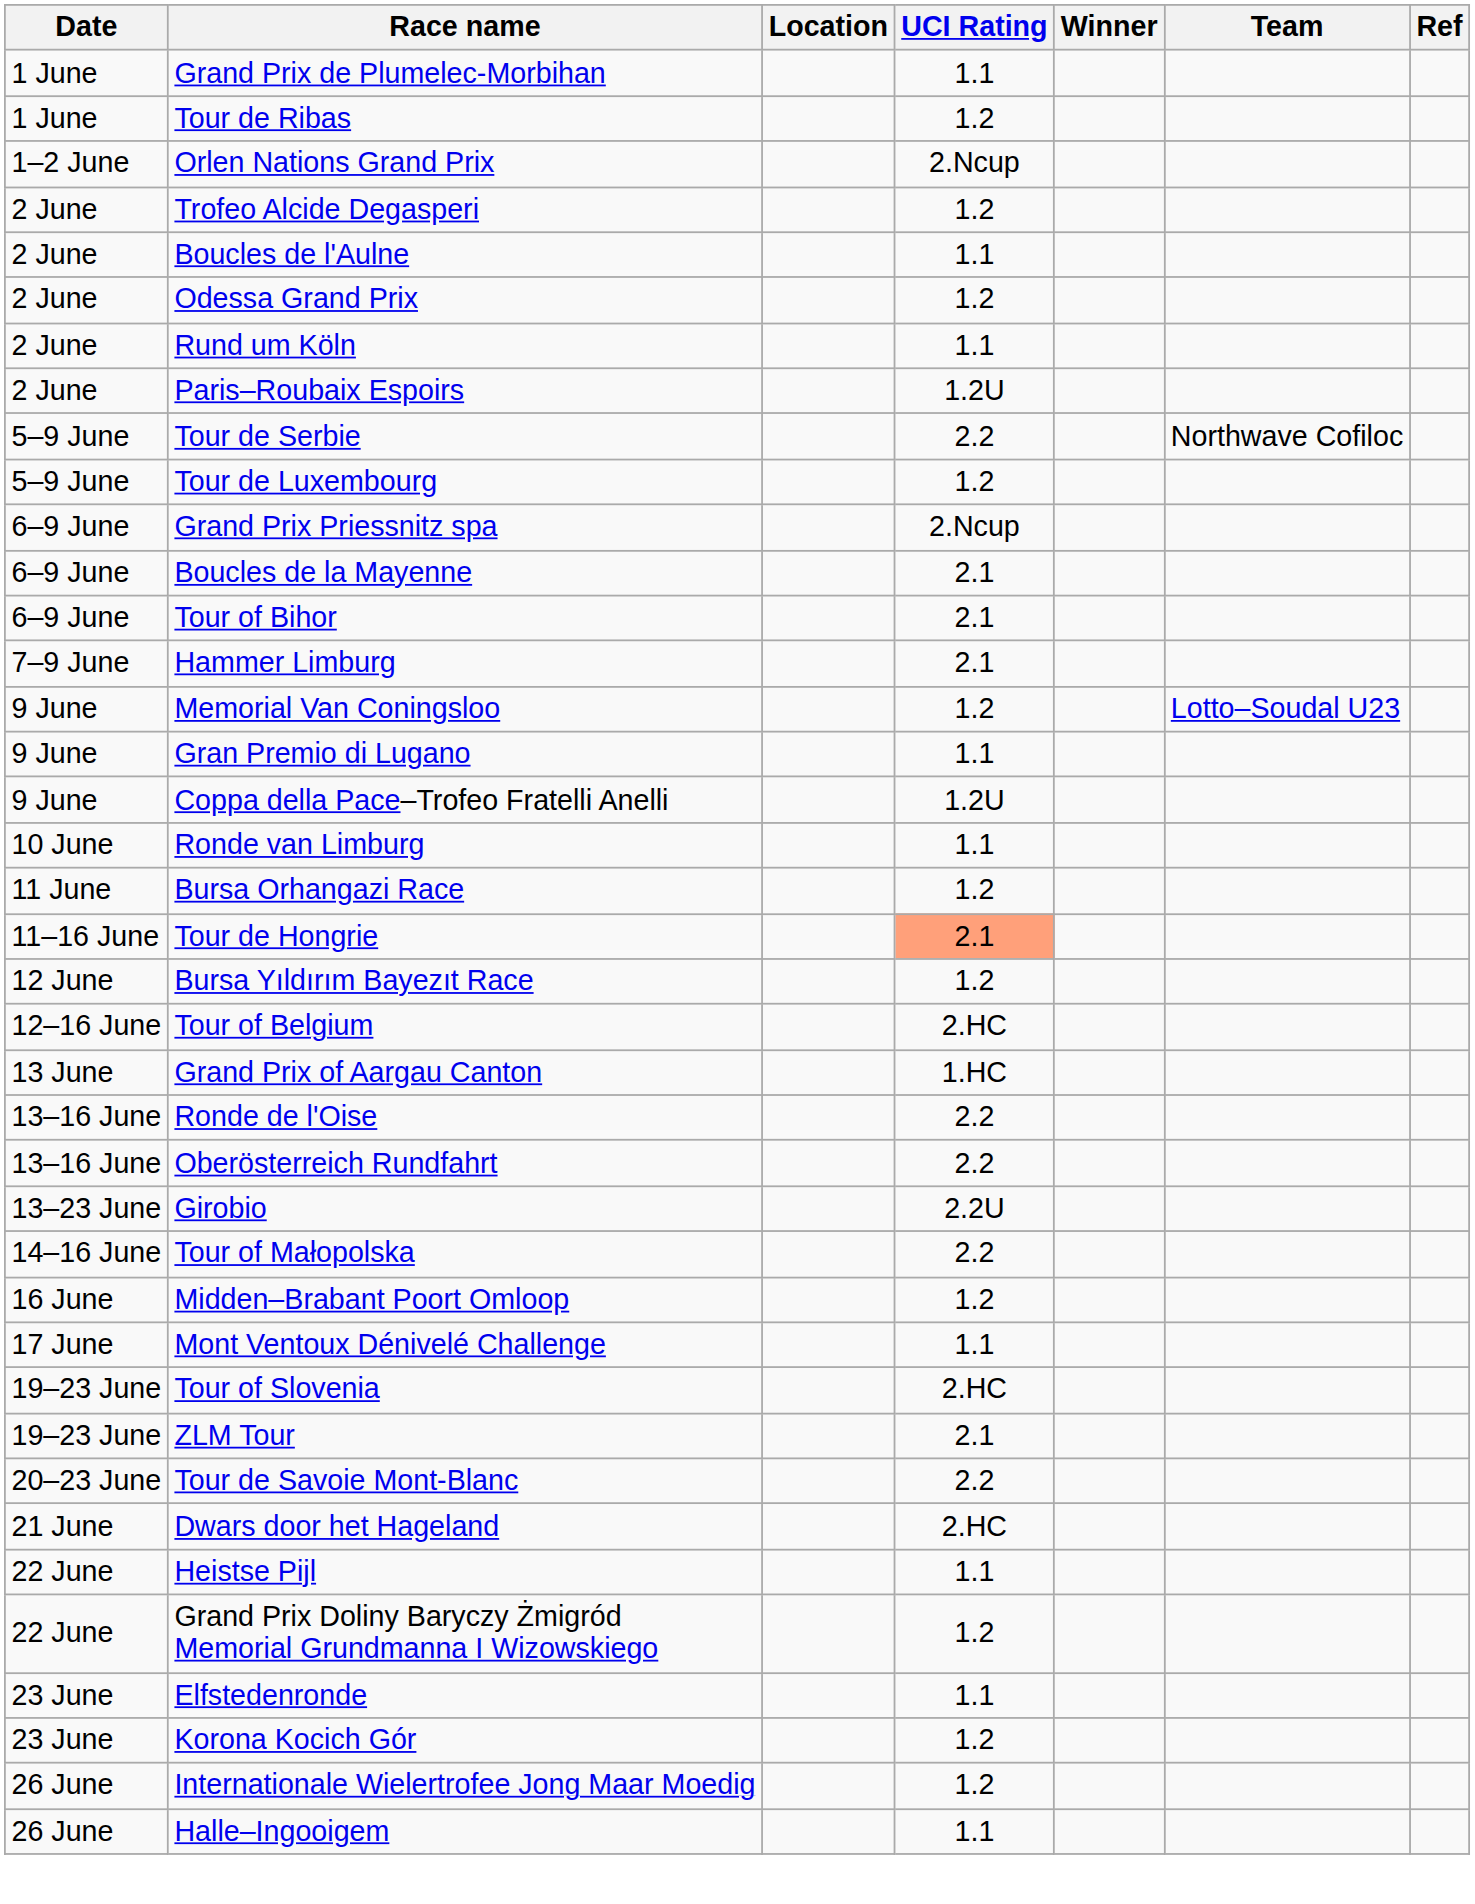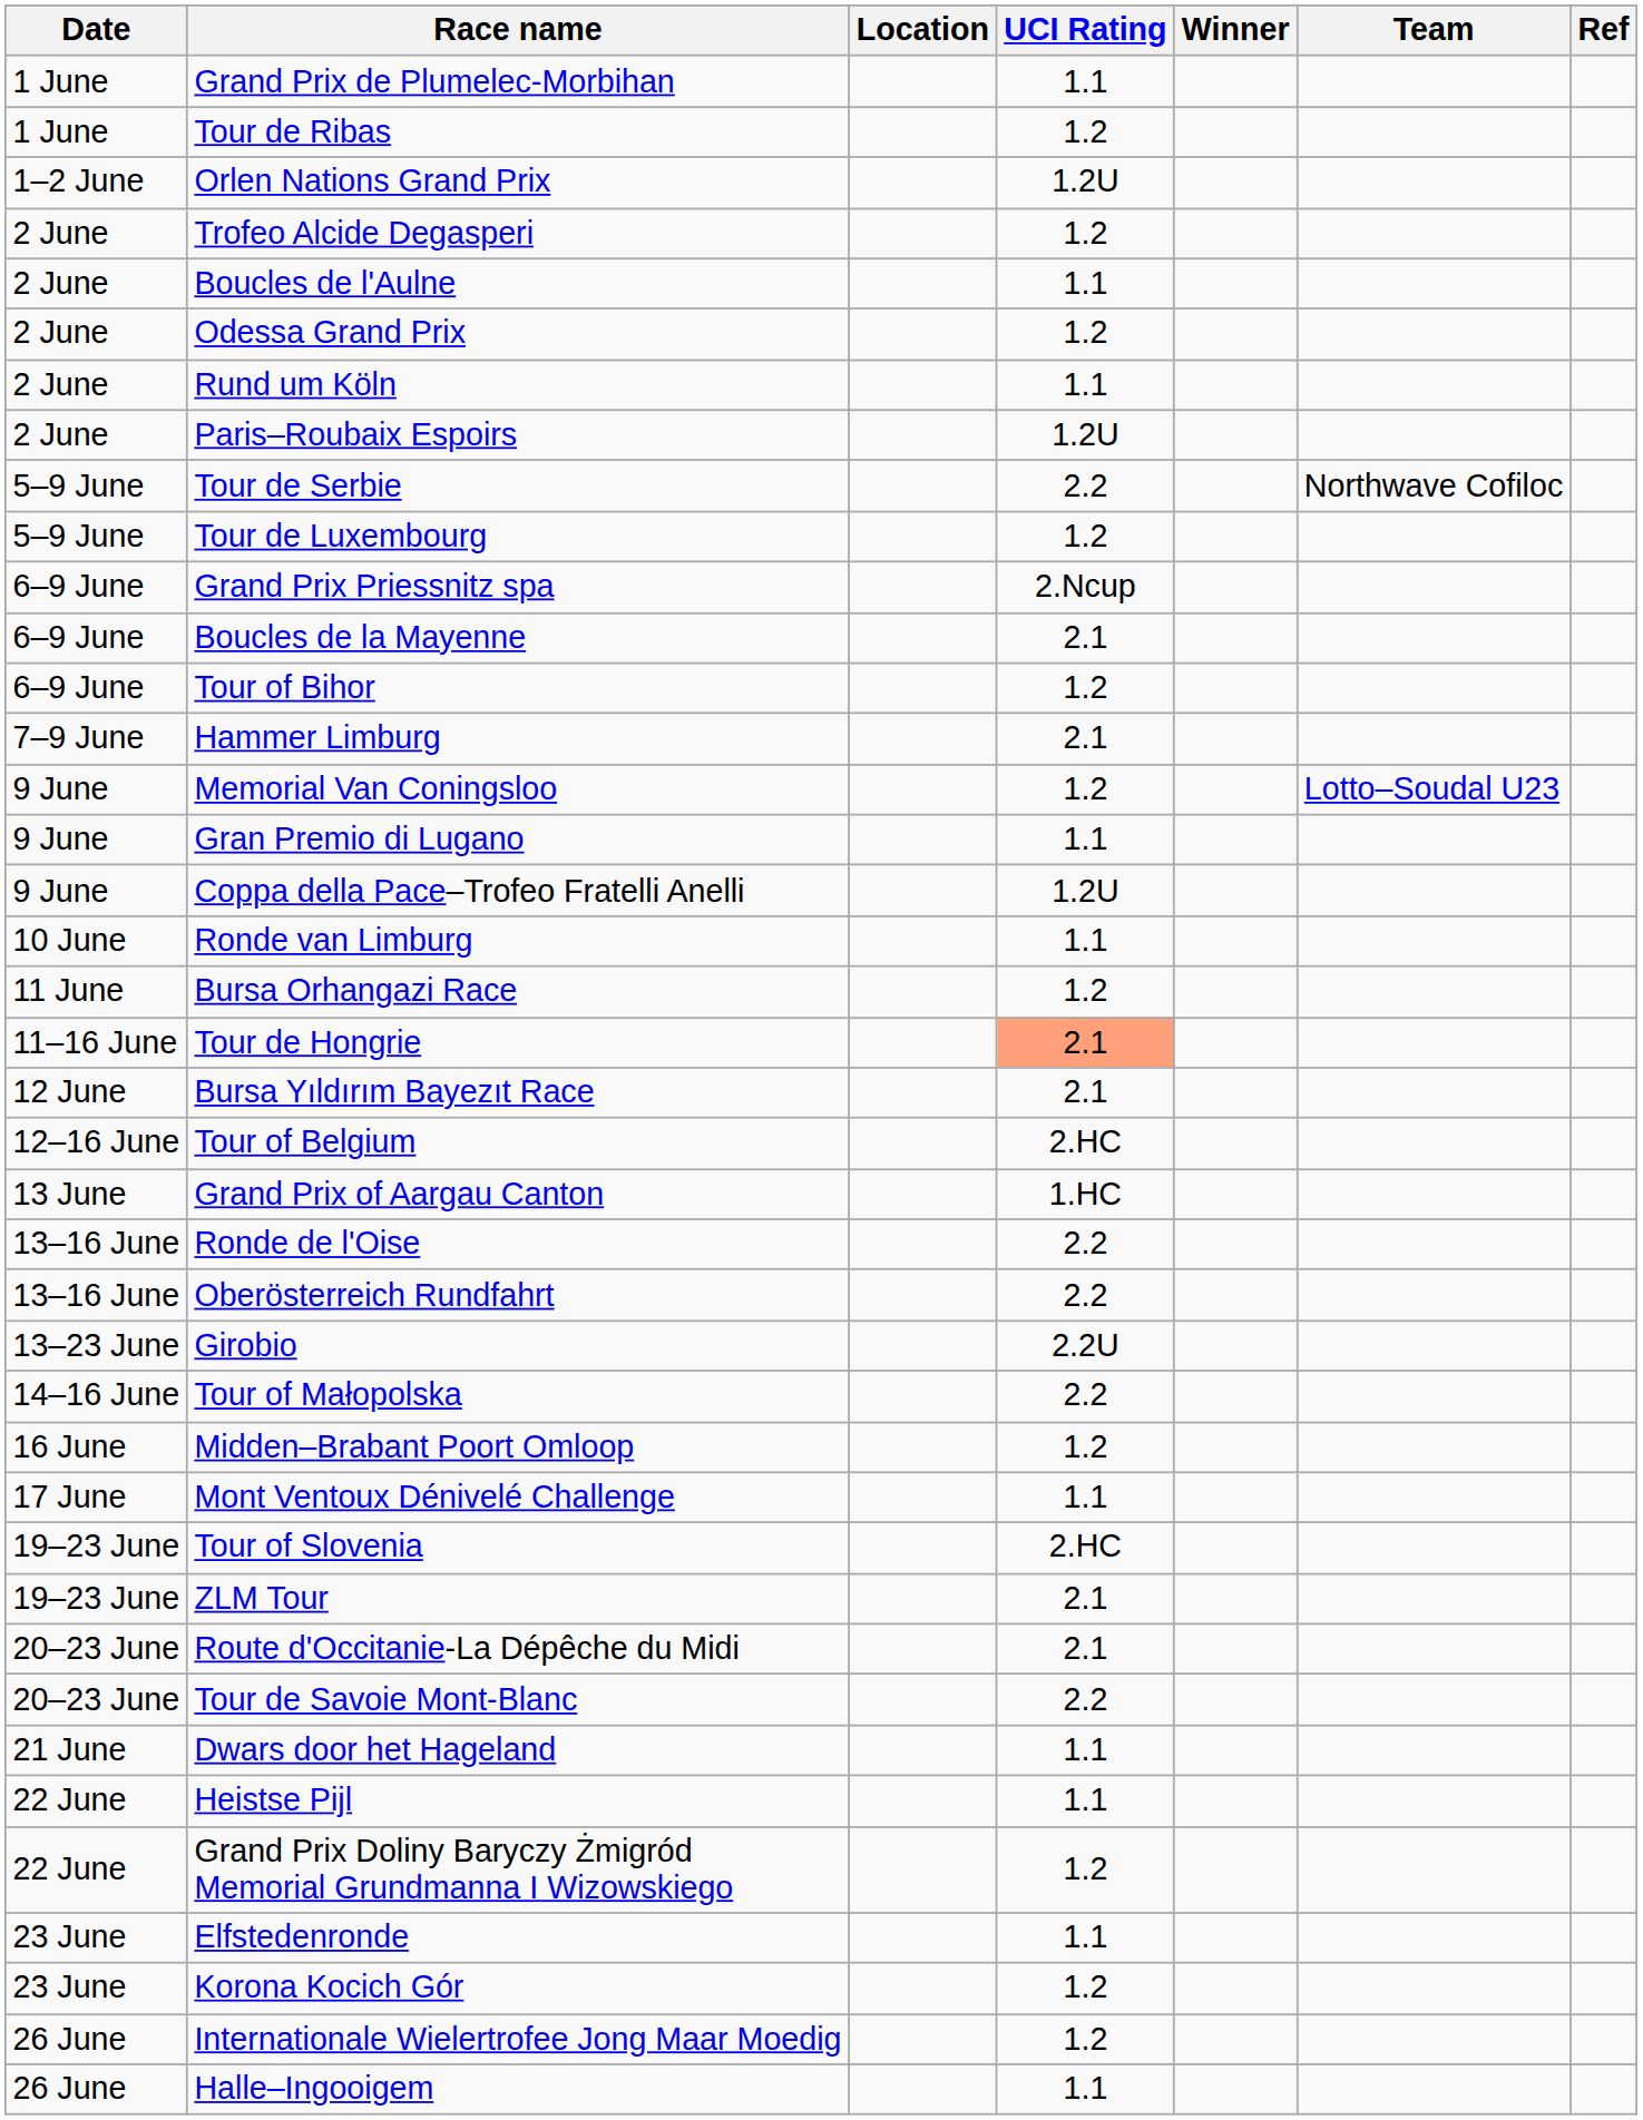 <table class="wikitable sortable">
 <tr>
 <th>Date</th>
 <th>Race name</th>
 <th>Location</th>
 <th><a href='#'>UCI Rating</a></th>
 <th>Winner</th>
 <th>Team</th>
 <th>Ref</th>
 </tr>
 <tr>
 <td>1 June</td>
 <td><a href='#'>Grand Prix de Plumelec-Morbihan</a></td>
 <td></td>
 <td align=center>1.1</td>
 <td></td>
 <td></td>
 <td align=center></td>
 </tr>
 <tr>
 <td>1 June</td>
 <td><a href='#'>Tour de Ribas</a></td>
 <td></td>
 <td align=center>1.2</td>
 <td></td>
 <td></td>
 <td align=center></td>
 </tr>
 <tr>
 <td>1–2 June</td>
 <td><a href='#'>Orlen Nations Grand Prix</a></td>
 <td></td>
-<td align=center>2.Ncup</td>
+<td align=center>1.2U</td>
 <td></td>
 <td></td>
 <td align=center></td>
 </tr>
 <tr>
 <td>2 June</td>
 <td><a href='#'>Trofeo Alcide Degasperi</a></td>
 <td></td>
 <td align=center>1.2</td>
 <td></td>
 <td></td>
 <td align=center></td>
 </tr>
 <tr>
 <td>2 June</td>
 <td><a href='#'>Boucles de l'Aulne</a></td>
 <td></td>
 <td align=center>1.1</td>
 <td></td>
 <td></td>
 <td align=center></td>
 </tr>
 <tr>
 <td>2 June</td>
 <td><a href='#'>Odessa Grand Prix</a></td>
 <td></td>
 <td align=center>1.2</td>
 <td></td>
 <td></td>
 <td align=center></td>
 </tr>
 <tr>
 <td>2 June</td>
 <td><a href='#'>Rund um Köln</a></td>
 <td></td>
 <td align=center>1.1</td>
 <td></td>
 <td></td>
 <td align=center></td>
 </tr>
 <tr>
 <td>2 June</td>
 <td><a href='#'>Paris–Roubaix Espoirs</a></td>
 <td></td>
 <td align=center>1.2U</td>
 <td></td>
 <td></td>
 <td align=center></td>
 </tr>
 <tr>
 <td>5–9 June</td>
 <td><a href='#'>Tour de Serbie</a></td>
 <td></td>
 <td align=center>2.2</td>
 <td></td>
 <td>Northwave Cofiloc</td>
 <td align=center></td>
 </tr>
 <tr>
 <td>5–9 June</td>
 <td><a href='#'>Tour de Luxembourg</a></td>
 <td></td>
 <td align=center>1.2</td>
 <td></td>
 <td></td>
 <td align=center></td>
 </tr>
 <tr>
 <td>6–9 June</td>
 <td><a href='#'>Grand Prix Priessnitz spa</a></td>
 <td></td>
 <td align=center>2.Ncup</td>
 <td></td>
 <td></td>
 <td align=center></td>
 </tr>
 <tr>
 <td>6–9 June</td>
 <td><a href='#'>Boucles de la Mayenne</a></td>
 <td></td>
 <td align=center>2.1</td>
 <td></td>
 <td></td>
 <td align=center></td>
 </tr>
 <tr>
 <td>6–9 June</td>
 <td><a href='#'>Tour of Bihor</a></td>
 <td></td>
-<td align=center>2.1</td>
+<td align=center>1.2</td>
 <td></td>
 <td></td>
 <td align=center></td>
 </tr>
 <tr>
 <td>7–9 June</td>
 <td><a href='#'>Hammer Limburg</a></td>
 <td></td>
 <td align=center>2.1</td>
 <td></td>
 <td></td>
 <td align=center></td>
 </tr>
 <tr>
 <td>9 June</td>
 <td><a href='#'>Memorial Van Coningsloo</a></td>
 <td></td>
 <td align=center>1.2</td>
 <td></td>
 <td><a href='#'>Lotto–Soudal U23</a></td>
 <td align=center></td>
 </tr>
 <tr>
 <td>9 June</td>
 <td><a href='#'>Gran Premio di Lugano</a></td>
 <td></td>
 <td align=center>1.1</td>
 <td></td>
 <td></td>
 <td align=center></td>
 </tr>
 <tr>
 <td>9 June</td>
 <td><a href='#'>Coppa della Pace</a>–Trofeo Fratelli Anelli</td>
 <td></td>
 <td align=center>1.2U</td>
 <td></td>
 <td></td>
 <td align=center></td>
 </tr>
 <tr>
 <td>10 June</td>
 <td><a href='#'>Ronde van Limburg</a></td>
 <td></td>
 <td align=center>1.1</td>
 <td></td>
 <td></td>
 <td align=center></td>
 </tr>
 <tr>
 <td>11 June</td>
 <td><a href='#'>Bursa Orhangazi Race</a></td>
 <td></td>
 <td align=center>1.2</td>
 <td></td>
 <td></td>
 <td align=center></td>
 </tr>
 <tr>
 <td>11–16 June</td>
 <td><a href='#'>Tour de Hongrie</a></td>
 <td></td>
 <td align=center style="background: lightsalmon;">2.1</td>
 <td></td>
 <td></td>
 <td align=center></td>
 </tr>
 <tr>
 <td>12 June</td>
 <td><a href='#'>Bursa Yıldırım Bayezıt Race</a></td>
 <td></td>
-<td align=center>1.2</td>
+<td align=center>2.1</td>
 <td></td>
 <td></td>
 <td align=center></td>
 </tr>
 <tr>
 <td>12–16 June</td>
 <td><a href='#'>Tour of Belgium</a></td>
 <td></td>
 <td align=center>2.HC</td>
 <td></td>
 <td></td>
 <td align=center></td>
 </tr>
 <tr>
 <td>13 June</td>
 <td><a href='#'>Grand Prix of Aargau Canton</a></td>
 <td></td>
 <td align=center>1.HC</td>
 <td></td>
 <td></td>
 <td align=center></td>
 </tr>
 <tr>
 <td>13–16 June</td>
 <td><a href='#'>Ronde de l'Oise</a></td>
 <td></td>
 <td align=center>2.2</td>
 <td></td>
 <td></td>
 <td align=center></td>
 </tr>
 <tr>
 <td>13–16 June</td>
 <td><a href='#'>Oberösterreich Rundfahrt</a></td>
 <td></td>
 <td align=center>2.2</td>
 <td></td>
 <td></td>
 <td align=center></td>
 </tr>
 <tr>
 <td>13–23 June</td>
 <td><a href='#'>Girobio</a></td>
 <td></td>
 <td align=center>2.2U</td>
 <td></td>
 <td></td>
 <td align=center></td>
 </tr>
 <tr>
 <td>14–16 June</td>
 <td><a href='#'>Tour of Małopolska</a></td>
 <td></td>
 <td align=center>2.2</td>
 <td></td>
 <td></td>
 <td align=center></td>
 </tr>
 <tr>
 <td>16 June</td>
 <td><a href='#'>Midden–Brabant Poort Omloop</a></td>
 <td></td>
 <td align=center>1.2</td>
 <td></td>
 <td></td>
 <td align=center></td>
 </tr>
 <tr>
 <td>17 June</td>
 <td><a href='#'>Mont Ventoux Dénivelé Challenge</a></td>
 <td></td>
 <td align=center>1.1</td>
 <td></td>
 <td></td>
 <td align=center></td>
 </tr>
 <tr>
 <td>19–23 June</td>
 <td><a href='#'>Tour of Slovenia</a></td>
 <td></td>
 <td align=center>2.HC</td>
 <td></td>
 <td></td>
 <td align=center></td>
 </tr>
 <tr>
 <td>19–23 June</td>
 <td><a href='#'>ZLM Tour</a></td>
 <td></td>
 <td align=center>2.1</td>
 <td></td>
 <td></td>
 <td align=center></td>
 </tr>
 <tr>
 <td>20–23 June</td>
+<td><a href='#'>Route d'Occitanie</a>-La Dépêche du Midi</td>
+<td></td>
+<td align=center>2.1</td>
+<td></td>
+<td></td>
+<td align=center></td>
+</tr>
+<tr>
+<td>20–23 June</td>
 <td><a href='#'>Tour de Savoie Mont-Blanc</a></td>
 <td></td>
 <td align=center>2.2</td>
 <td></td>
 <td></td>
 <td align=center></td>
 </tr>
 <tr>
 <td>21 June</td>
 <td><a href='#'>Dwars door het Hageland</a></td>
 <td></td>
-<td align=center>2.HC</td>
+<td align=center>1.1</td>
 <td></td>
 <td></td>
 <td align=center></td>
 </tr>
 <tr>
 <td>22 June</td>
 <td><a href='#'>Heistse Pijl</a></td>
 <td></td>
 <td align=center>1.1</td>
 <td></td>
 <td></td>
 <td align=center></td>
 </tr>
 <tr>
 <td>22 June</td>
 <td>Grand Prix Doliny Baryczy Żmigród<br><a href='#'>Memorial Grundmanna I Wizowskiego</a></td>
 <td></td>
 <td align=center>1.2</td>
 <td></td>
 <td></td>
 <td align=center></td>
 </tr>
 <tr>
 <td>23 June</td>
 <td><a href='#'>Elfstedenronde</a></td>
 <td></td>
 <td align=center>1.1</td>
 <td></td>
 <td></td>
 <td align=center></td>
 </tr>
 <tr>
 <td>23 June</td>
 <td><a href='#'>Korona Kocich Gór</a></td>
 <td></td>
 <td align=center>1.2</td>
 <td></td>
 <td></td>
 <td align=center></td>
 </tr>
 <tr>
 <td>26 June</td>
 <td><a href='#'>Internationale Wielertrofee Jong Maar Moedig</a></td>
 <td></td>
 <td align=center>1.2</td>
 <td></td>
 <td></td>
 <td align=center></td>
 </tr>
 <tr>
 <td>26 June</td>
 <td><a href='#'>Halle–Ingooigem</a></td>
 <td></td>
 <td align=center>1.1</td>
 <td></td>
 <td></td>
 <td align=center></td>
 </tr>
 </table>
